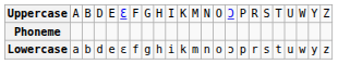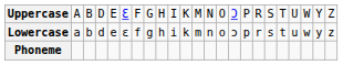 <table class="wikitable">
 <tr>
 <th>Uppercase</th>
 <td>A</td>
 <td>B</td>
 <td>D</td>
 <td>E</td>
 <td><a href='#'>Ɛ</a></td>
 <td>F</td>
 <td>G</td>
 <td>H</td>
 <td>I</td>
 <td>K</td>
 <td>M</td>
 <td>N</td>
 <td>O</td>
 <td><a href='#'>Ɔ</a></td>
 <td>P</td>
 <td>R</td>
 <td>S</td>
 <td>T</td>
 <td>U</td>
 <td>W</td>
 <td>Y</td>
 <td>Z</td>
 </tr>
 <tr>
+<th>Lowercase</th>
+<td>a</td>
+<td>b</td>
+<td>d</td>
+<td>e</td>
+<td>ɛ</td>
+<td>f</td>
+<td>g</td>
+<td>h</td>
+<td>i</td>
+<td>k</td>
+<td>m</td>
+<td>n</td>
+<td>o</td>
+<td>ɔ</td>
+<td>p</td>
+<td>r</td>
+<td>s</td>
+<td>t</td>
+<td>u</td>
+<td>w</td>
+<td>y</td>
+<td>z</td>
+</tr>
+<tr>
 <th>Phoneme</th>
 <td></td>
 <td></td>
 <td></td>
 <td></td>
 <td></td>
 <td></td>
 <td></td>
 <td></td>
 <td></td>
 <td></td>
 <td></td>
 <td></td>
 <td></td>
 <td></td>
 <td></td>
 <td></td>
 <td></td>
 <td></td>
 <td></td>
 <td></td>
 <td></td>
 <td></td>
 </tr>
-<tr>
-<th>Lowercase</th>
-<td>a</td>
-<td>b</td>
-<td>d</td>
-<td>e</td>
-<td>ɛ</td>
-<td>f</td>
-<td>g</td>
-<td>h</td>
-<td>i</td>
-<td>k</td>
-<td>m</td>
-<td>n</td>
-<td>o</td>
-<td>ɔ</td>
-<td>p</td>
-<td>r</td>
-<td>s</td>
-<td>t</td>
-<td>u</td>
-<td>w</td>
-<td>y</td>
-<td>z</td>
-</tr>
 </table>
